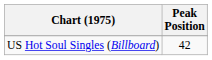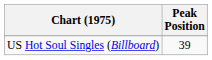 <table class="wikitable">
 <tr>
 <th>Chart (1975)</th>
 <th>Peak<br>Position</th>
 </tr>
 <tr>
 </tr>
 <tr>
 <td scope="row">US <a href='#'>Hot Soul Singles</a> (<em><a href='#'>Billboard</a></em>)</td>
-<td style="text-align:center;">42</td>
+<td style="text-align:center;">39</td>
 </tr>
 </table>
